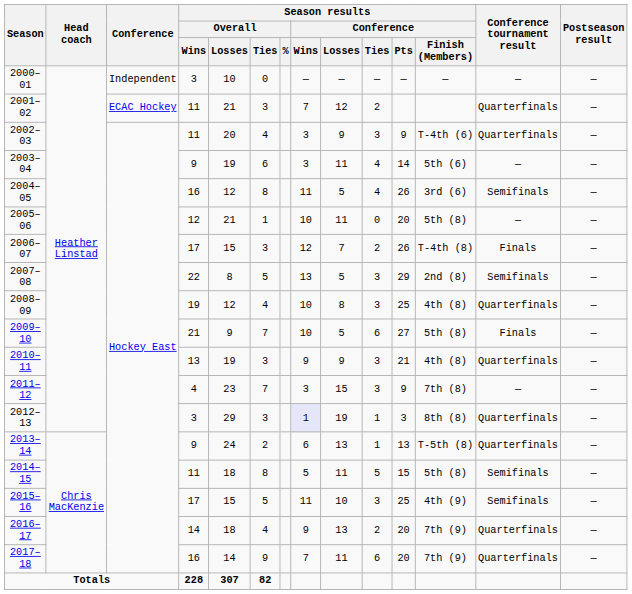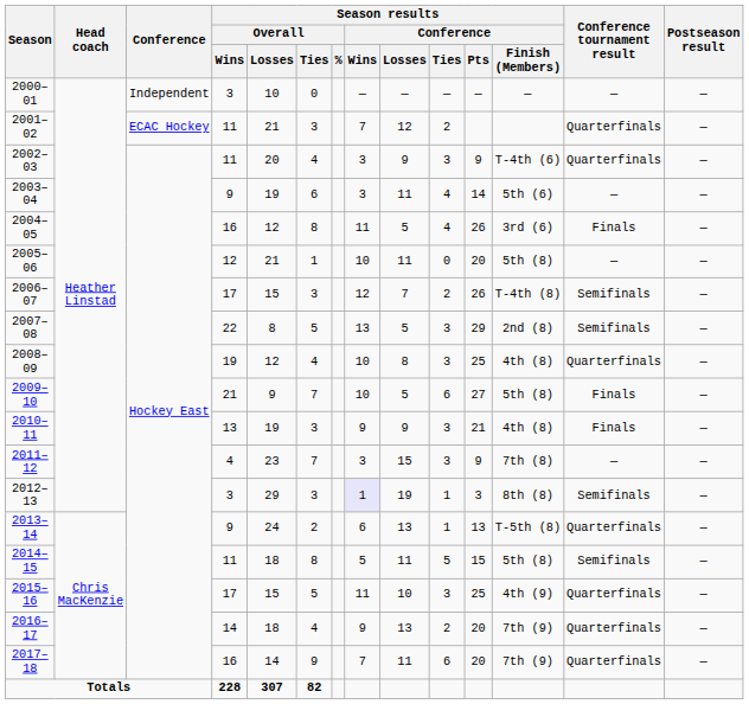 <table class="wikitable" style="font-size: 95%; text-align:center;">
 <tr>
 <th rowspan="3">Season</th>
 <th rowspan="3">Head coach</th>
 <th rowspan="3">Conference</th>
 <th colspan="9">Season results</th>
 <th rowspan="3">Conference tournament<br>result<br></th>
 <th rowspan="3">Postseason result<br></th>
 </tr>
 <tr>
 <th colspan="4">Overall</th>
 <th colspan="5">Conference</th>
 </tr>
 <tr>
 <th>Wins</th>
 <th>Losses</th>
 <th>Ties</th>
 <th>%</th>
 <th>Wins</th>
 <th>Losses</th>
 <th>Ties</th>
 <th>Pts</th>
 <th>Finish (Members)</th>
 </tr>
 <tr>
 <td>2000–01</td>
 <td rowspan=13><a href='#'>Heather Linstad</a></td>
 <td>Independent</td>
 <td>3</td>
 <td>10</td>
 <td>0</td>
 <td></td>
 <td>—</td>
 <td>—</td>
 <td>—</td>
 <td>—</td>
 <td>—</td>
 <td>—</td>
 <td>—</td>
 </tr>
 <tr>
 <td>2001–02</td>
 <td><a href='#'>ECAC Hockey</a></td>
 <td>11</td>
 <td>21</td>
 <td>3</td>
 <td></td>
 <td>7</td>
 <td>12</td>
 <td>2</td>
 <td></td>
 <td></td>
 <td>Quarterfinals</td>
 <td>—</td>
 </tr>
 <tr>
 <td>2002–03</td>
 <td rowspan=16><a href='#'>Hockey East</a></td>
 <td>11</td>
 <td>20</td>
 <td>4</td>
 <td></td>
 <td>3</td>
 <td>9</td>
 <td>3</td>
 <td>9</td>
 <td>T-4th (6)</td>
 <td>Quarterfinals</td>
 <td>—</td>
 </tr>
 <tr>
 <td>2003–04</td>
 <td>9</td>
 <td>19</td>
 <td>6</td>
 <td></td>
 <td>3</td>
 <td>11</td>
 <td>4</td>
 <td>14</td>
 <td>5th (6)</td>
 <td>—</td>
 <td>—</td>
 </tr>
 <tr>
 <td>2004–05</td>
 <td>16</td>
 <td>12</td>
 <td>8</td>
 <td></td>
 <td>11</td>
 <td>5</td>
 <td>4</td>
 <td>26</td>
 <td>3rd (6)</td>
-<td>Semifinals</td>
+<td>Finals</td>
 <td>—</td>
 </tr>
 <tr>
 <td>2005–06</td>
 <td>12</td>
 <td>21</td>
 <td>1</td>
 <td></td>
 <td>10</td>
 <td>11</td>
 <td>0</td>
 <td>20</td>
 <td>5th (8)</td>
 <td>—</td>
 <td>—</td>
 </tr>
 <tr>
 <td>2006–07</td>
 <td>17</td>
 <td>15</td>
 <td>3</td>
 <td></td>
 <td>12</td>
 <td>7</td>
 <td>2</td>
 <td>26</td>
 <td>T-4th (8)</td>
-<td>Finals</td>
+<td>Semifinals</td>
 <td>—</td>
 </tr>
 <tr>
 <td>2007–08</td>
 <td>22</td>
 <td>8</td>
 <td>5</td>
 <td></td>
 <td>13</td>
 <td>5</td>
 <td>3</td>
 <td>29</td>
 <td>2nd (8)</td>
 <td>Semifinals</td>
 <td>—</td>
 </tr>
 <tr>
 <td>2008–09</td>
 <td>19</td>
 <td>12</td>
 <td>4</td>
 <td></td>
 <td>10</td>
 <td>8</td>
 <td>3</td>
 <td>25</td>
 <td>4th (8)</td>
 <td>Quarterfinals</td>
 <td>—</td>
 </tr>
 <tr>
 <td><a href='#'>2009–10</a></td>
 <td>21</td>
 <td>9</td>
 <td>7</td>
 <td></td>
 <td>10</td>
 <td>5</td>
 <td>6</td>
 <td>27</td>
 <td>5th (8)</td>
 <td>Finals</td>
 <td>—</td>
 </tr>
 <tr>
 <td><a href='#'>2010–11</a></td>
 <td>13</td>
 <td>19</td>
 <td>3</td>
 <td></td>
 <td>9</td>
 <td>9</td>
 <td>3</td>
 <td>21</td>
 <td>4th (8)</td>
-<td>Quarterfinals</td>
+<td>Finals</td>
 <td>—</td>
 </tr>
 <tr>
 <td><a href='#'>2011–12</a></td>
 <td>4</td>
 <td>23</td>
 <td>7</td>
 <td></td>
 <td>3</td>
 <td>15</td>
 <td>3</td>
 <td>9</td>
 <td>7th (8)</td>
 <td>—</td>
 <td>—</td>
 </tr>
 <tr>
 <td>2012–13</td>
 <td>3</td>
 <td>29</td>
 <td>3</td>
 <td></td>
 <td style="background: lavender;">1</td>
 <td>19</td>
 <td>1</td>
 <td>3</td>
 <td>8th (8)</td>
-<td>Quarterfinals</td>
+<td>Semifinals</td>
 <td>—</td>
 </tr>
 <tr>
 <td><a href='#'>2013–14</a></td>
 <td rowspan=5><a href='#'>Chris MacKenzie</a></td>
 <td>9</td>
 <td>24</td>
 <td>2</td>
 <td></td>
 <td>6</td>
 <td>13</td>
 <td>1</td>
 <td>13</td>
 <td>T-5th (8)</td>
 <td>Quarterfinals</td>
 <td>—</td>
 </tr>
 <tr>
 <td><a href='#'>2014–15</a></td>
 <td>11</td>
 <td>18</td>
 <td>8</td>
 <td></td>
 <td>5</td>
 <td>11</td>
 <td>5</td>
 <td>15</td>
 <td>5th (8)</td>
 <td>Semifinals</td>
 <td>—</td>
 </tr>
 <tr>
 <td><a href='#'>2015–16</a></td>
 <td>17</td>
 <td>15</td>
 <td>5</td>
 <td></td>
 <td>11</td>
 <td>10</td>
 <td>3</td>
 <td>25</td>
 <td>4th (9)</td>
-<td>Semifinals</td>
+<td>Quarterfinals</td>
 <td>—</td>
 </tr>
 <tr>
 <td><a href='#'>2016–17</a></td>
 <td>14</td>
 <td>18</td>
 <td>4</td>
 <td></td>
 <td>9</td>
 <td>13</td>
 <td>2</td>
 <td>20</td>
 <td>7th (9)</td>
 <td>Quarterfinals</td>
 <td>—</td>
 </tr>
 <tr>
 <td><a href='#'>2017–18</a></td>
 <td>16</td>
 <td>14</td>
 <td>9</td>
 <td></td>
 <td>7</td>
 <td>11</td>
 <td>6</td>
 <td>20</td>
 <td>7th (9)</td>
 <td>Quarterfinals</td>
 <td>—</td>
 </tr>
 <tr>
 <td colspan="3"><strong>Totals</strong></td>
 <td><strong>228</strong></td>
 <td><strong>307</strong></td>
 <td><strong>82</strong></td>
 <td><strong></strong></td>
 <td></td>
 <td></td>
 <td></td>
 <td></td>
 <td></td>
 <td></td>
 <td></td>
 </tr>
 </table>
